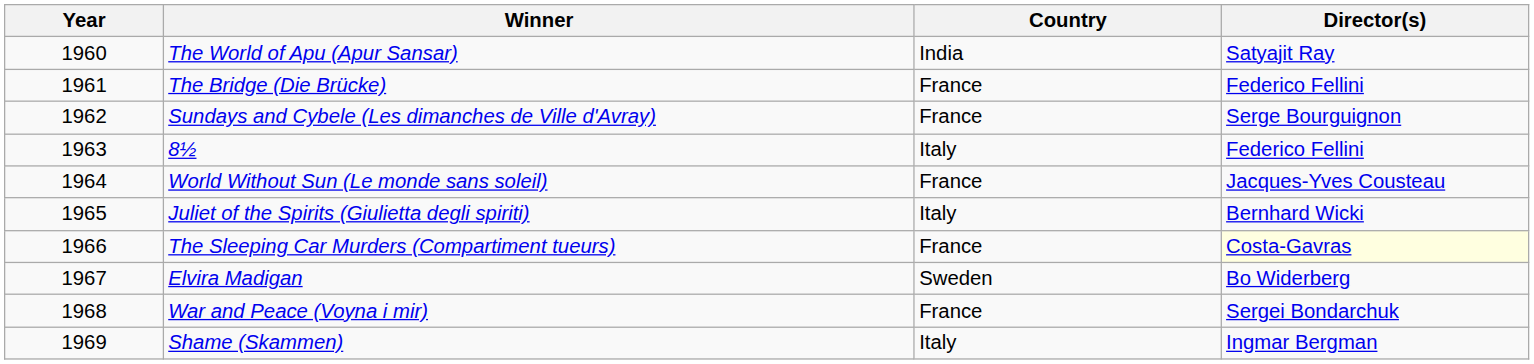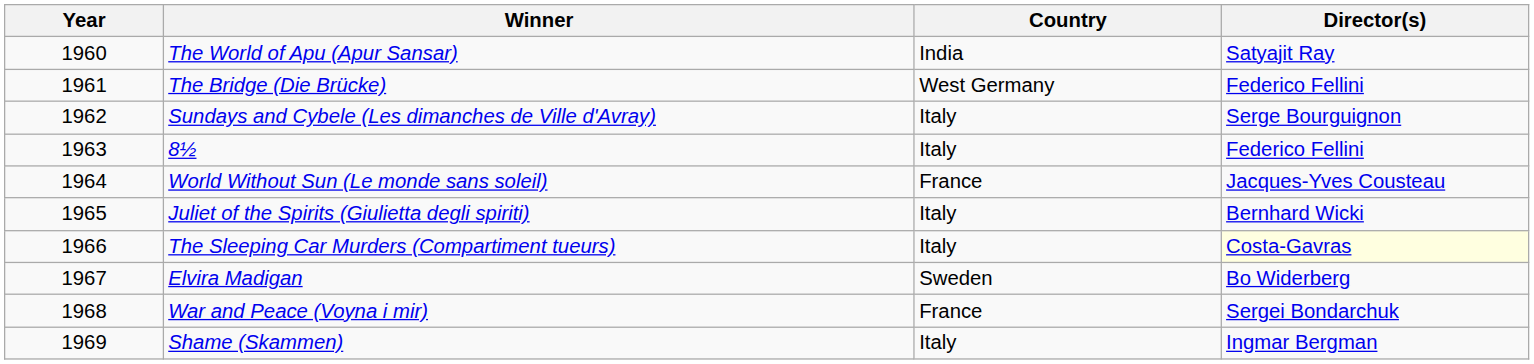 <table class="wikitable" width="95%" cellpadding="5">
 <tr>
 <th width="100"><strong>Year</strong></th>
 <th width="500"><strong>Winner</strong></th>
 <th width="200"><strong>Country</strong></th>
 <th width="200"><strong>Director(s)</strong></th>
 </tr>
 <tr>
 <td style="text-align:center;">1960</td>
 <td><em><a href='#'>The World of Apu (Apur Sansar)</a></em></td>
 <td>India</td>
 <td><a href='#'>Satyajit Ray</a></td>
 </tr>
 <tr>
 <td style="text-align:center;">1961</td>
 <td><em><a href='#'>The Bridge (Die Brücke)</a></em></td>
-<td>France</td>
+<td>West Germany</td>
 <td><a href='#'>Federico Fellini</a></td>
 </tr>
 <tr>
 <td style="text-align:center;">1962</td>
 <td><em><a href='#'>Sundays and Cybele (Les dimanches de Ville d'Avray)</a></em></td>
-<td>France</td>
+<td>Italy</td>
 <td><a href='#'>Serge Bourguignon</a></td>
 </tr>
 <tr>
 <td style="text-align:center;">1963</td>
 <td><em><a href='#'>8½</a></em></td>
 <td>Italy</td>
 <td><a href='#'>Federico Fellini</a></td>
 </tr>
 <tr>
 <td style="text-align:center;">1964</td>
 <td><em><a href='#'>World Without Sun (Le monde sans soleil)</a></em></td>
 <td>France</td>
 <td><a href='#'>Jacques-Yves Cousteau</a></td>
 </tr>
 <tr>
 <td style="text-align:center;">1965</td>
 <td><em><a href='#'>Juliet of the Spirits (Giulietta degli spiriti)</a></em></td>
 <td>Italy</td>
 <td><a href='#'>Bernhard Wicki</a></td>
 </tr>
 <tr>
 <td style="text-align:center;">1966</td>
 <td><em><a href='#'>The Sleeping Car Murders (Compartiment tueurs)</a></em></td>
-<td>France</td>
+<td>Italy</td>
 <td style="background: lightyellow;"><a href='#'>Costa-Gavras</a></td>
 </tr>
 <tr>
 <td style="text-align:center;">1967</td>
 <td><em><a href='#'>Elvira Madigan</a></em></td>
 <td>Sweden</td>
 <td><a href='#'>Bo Widerberg</a></td>
 </tr>
 <tr>
 <td style="text-align:center;">1968</td>
 <td><em><a href='#'>War and Peace (Voyna i mir)</a></em></td>
 <td>France</td>
 <td><a href='#'>Sergei Bondarchuk</a></td>
 </tr>
 <tr>
 <td style="text-align:center;">1969</td>
 <td><em><a href='#'>Shame (Skammen)</a></em></td>
 <td>Italy</td>
 <td><a href='#'>Ingmar Bergman</a></td>
 </tr>
 </table>
